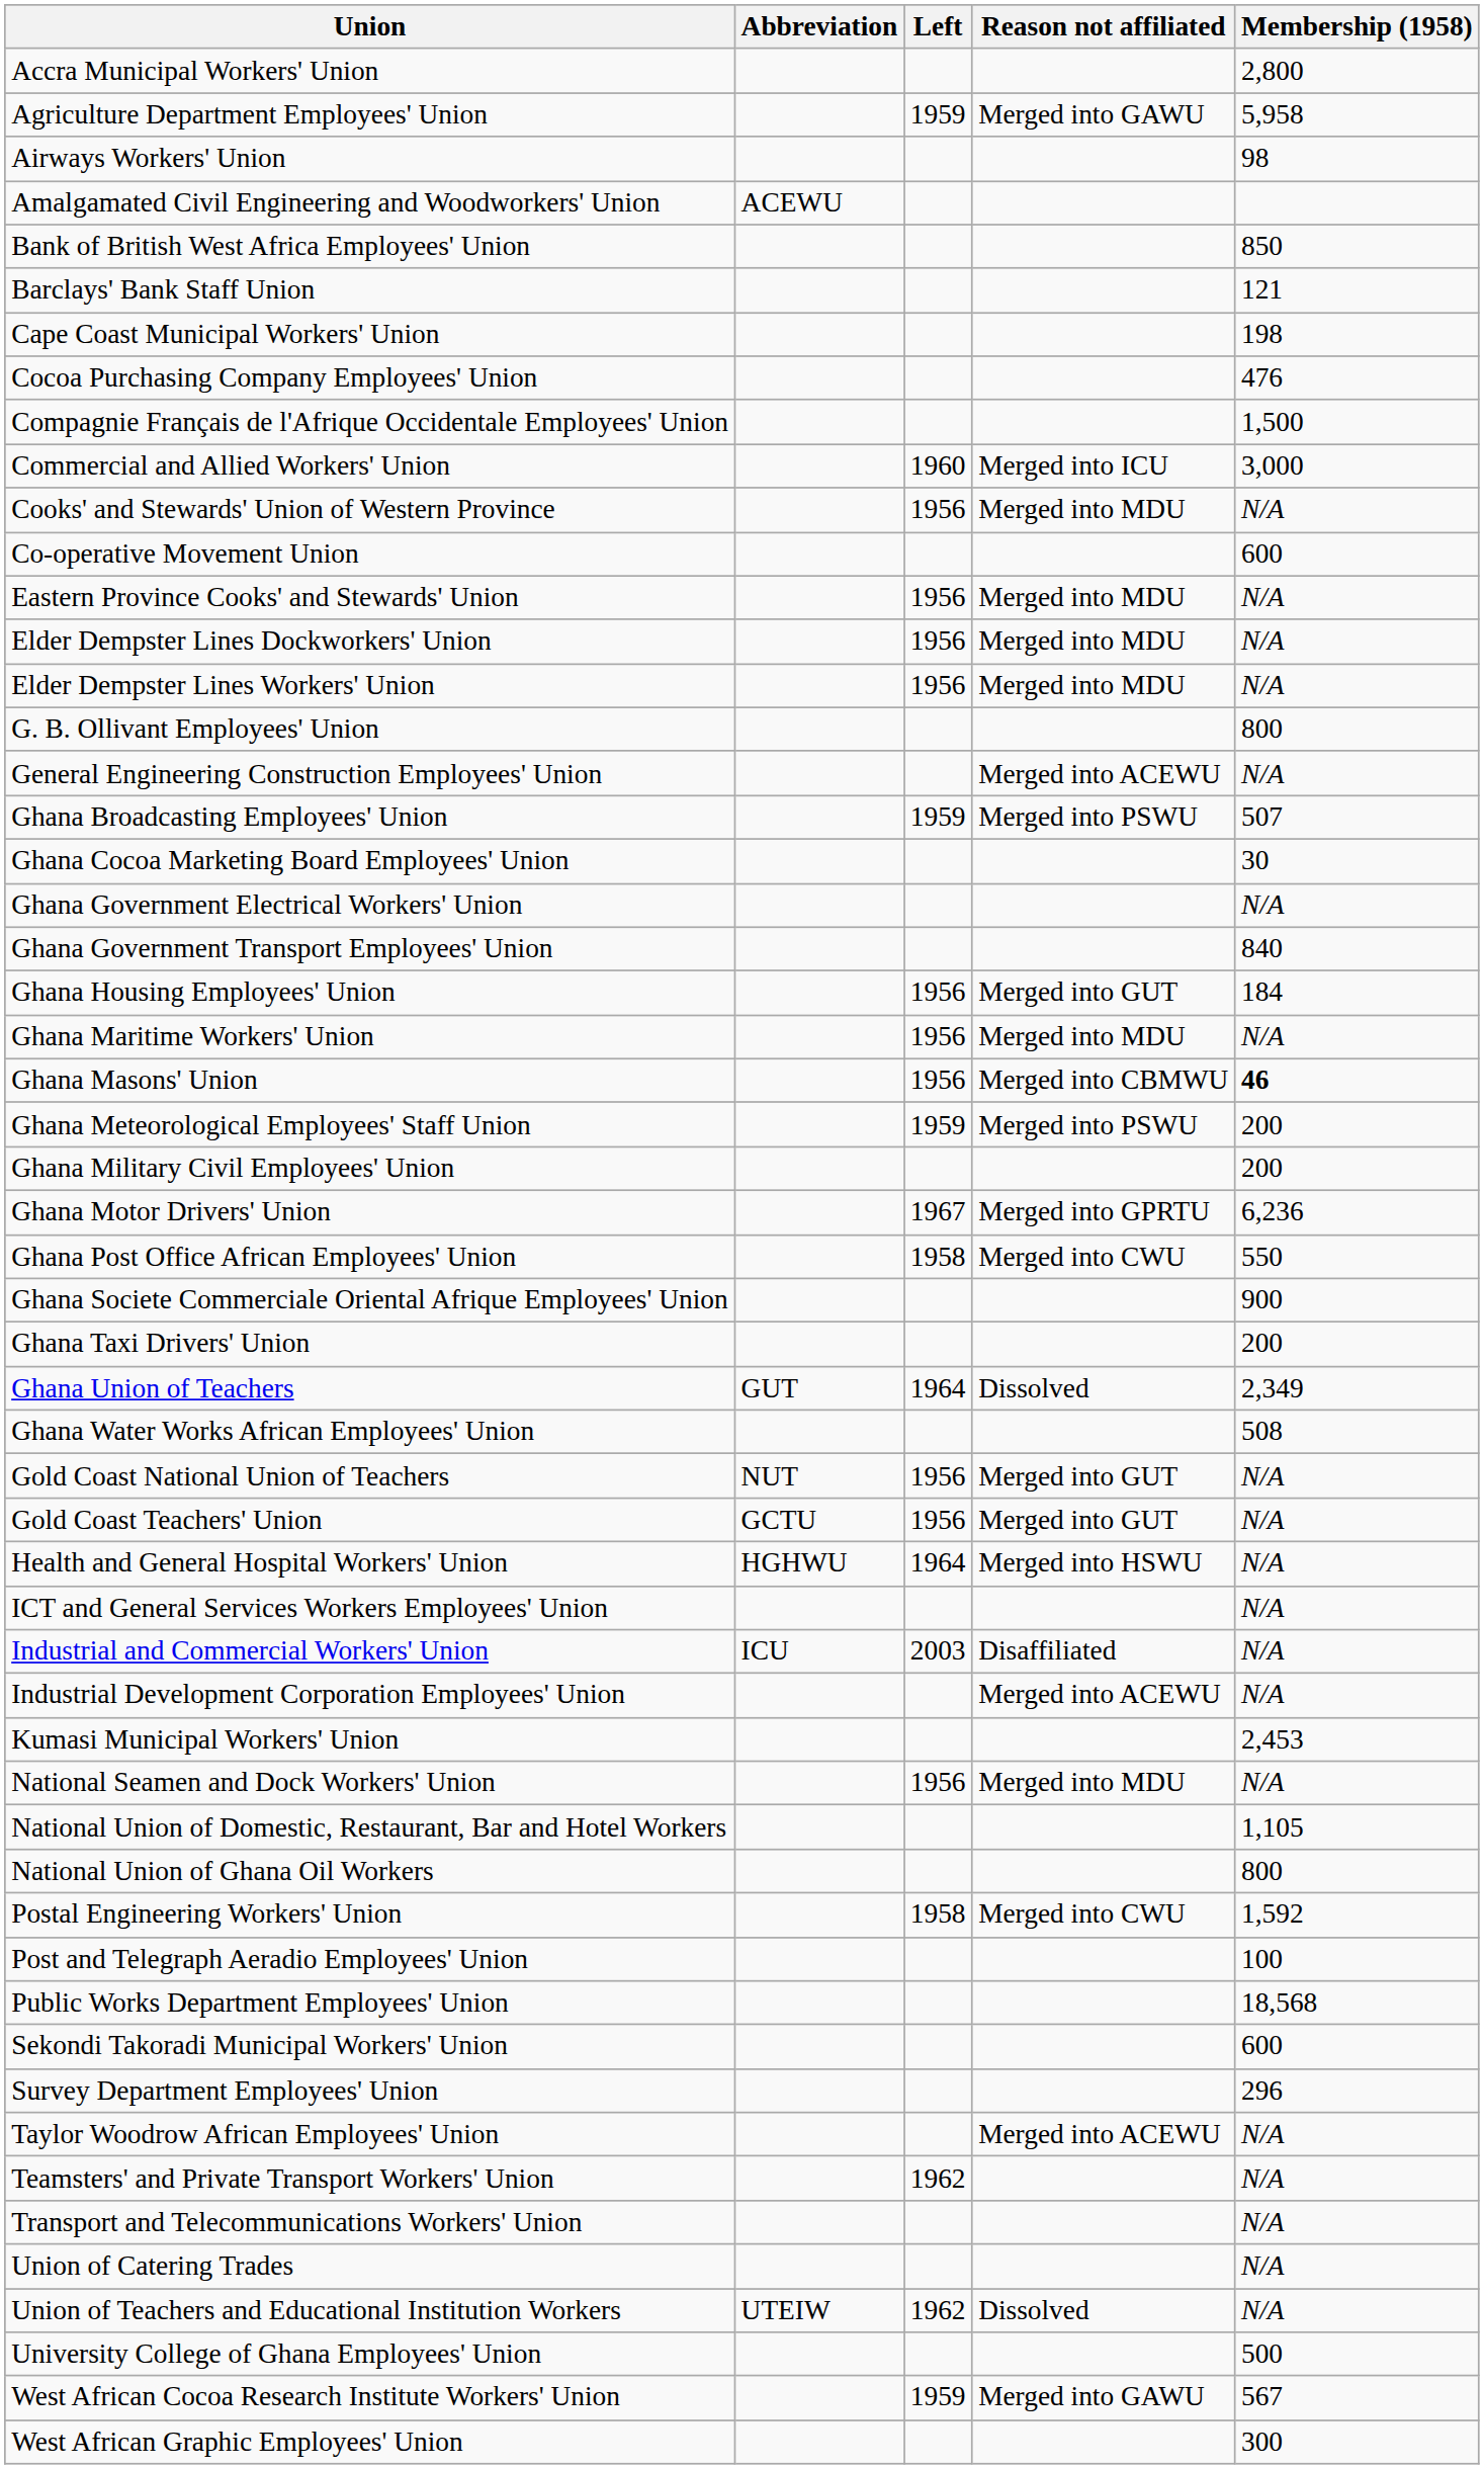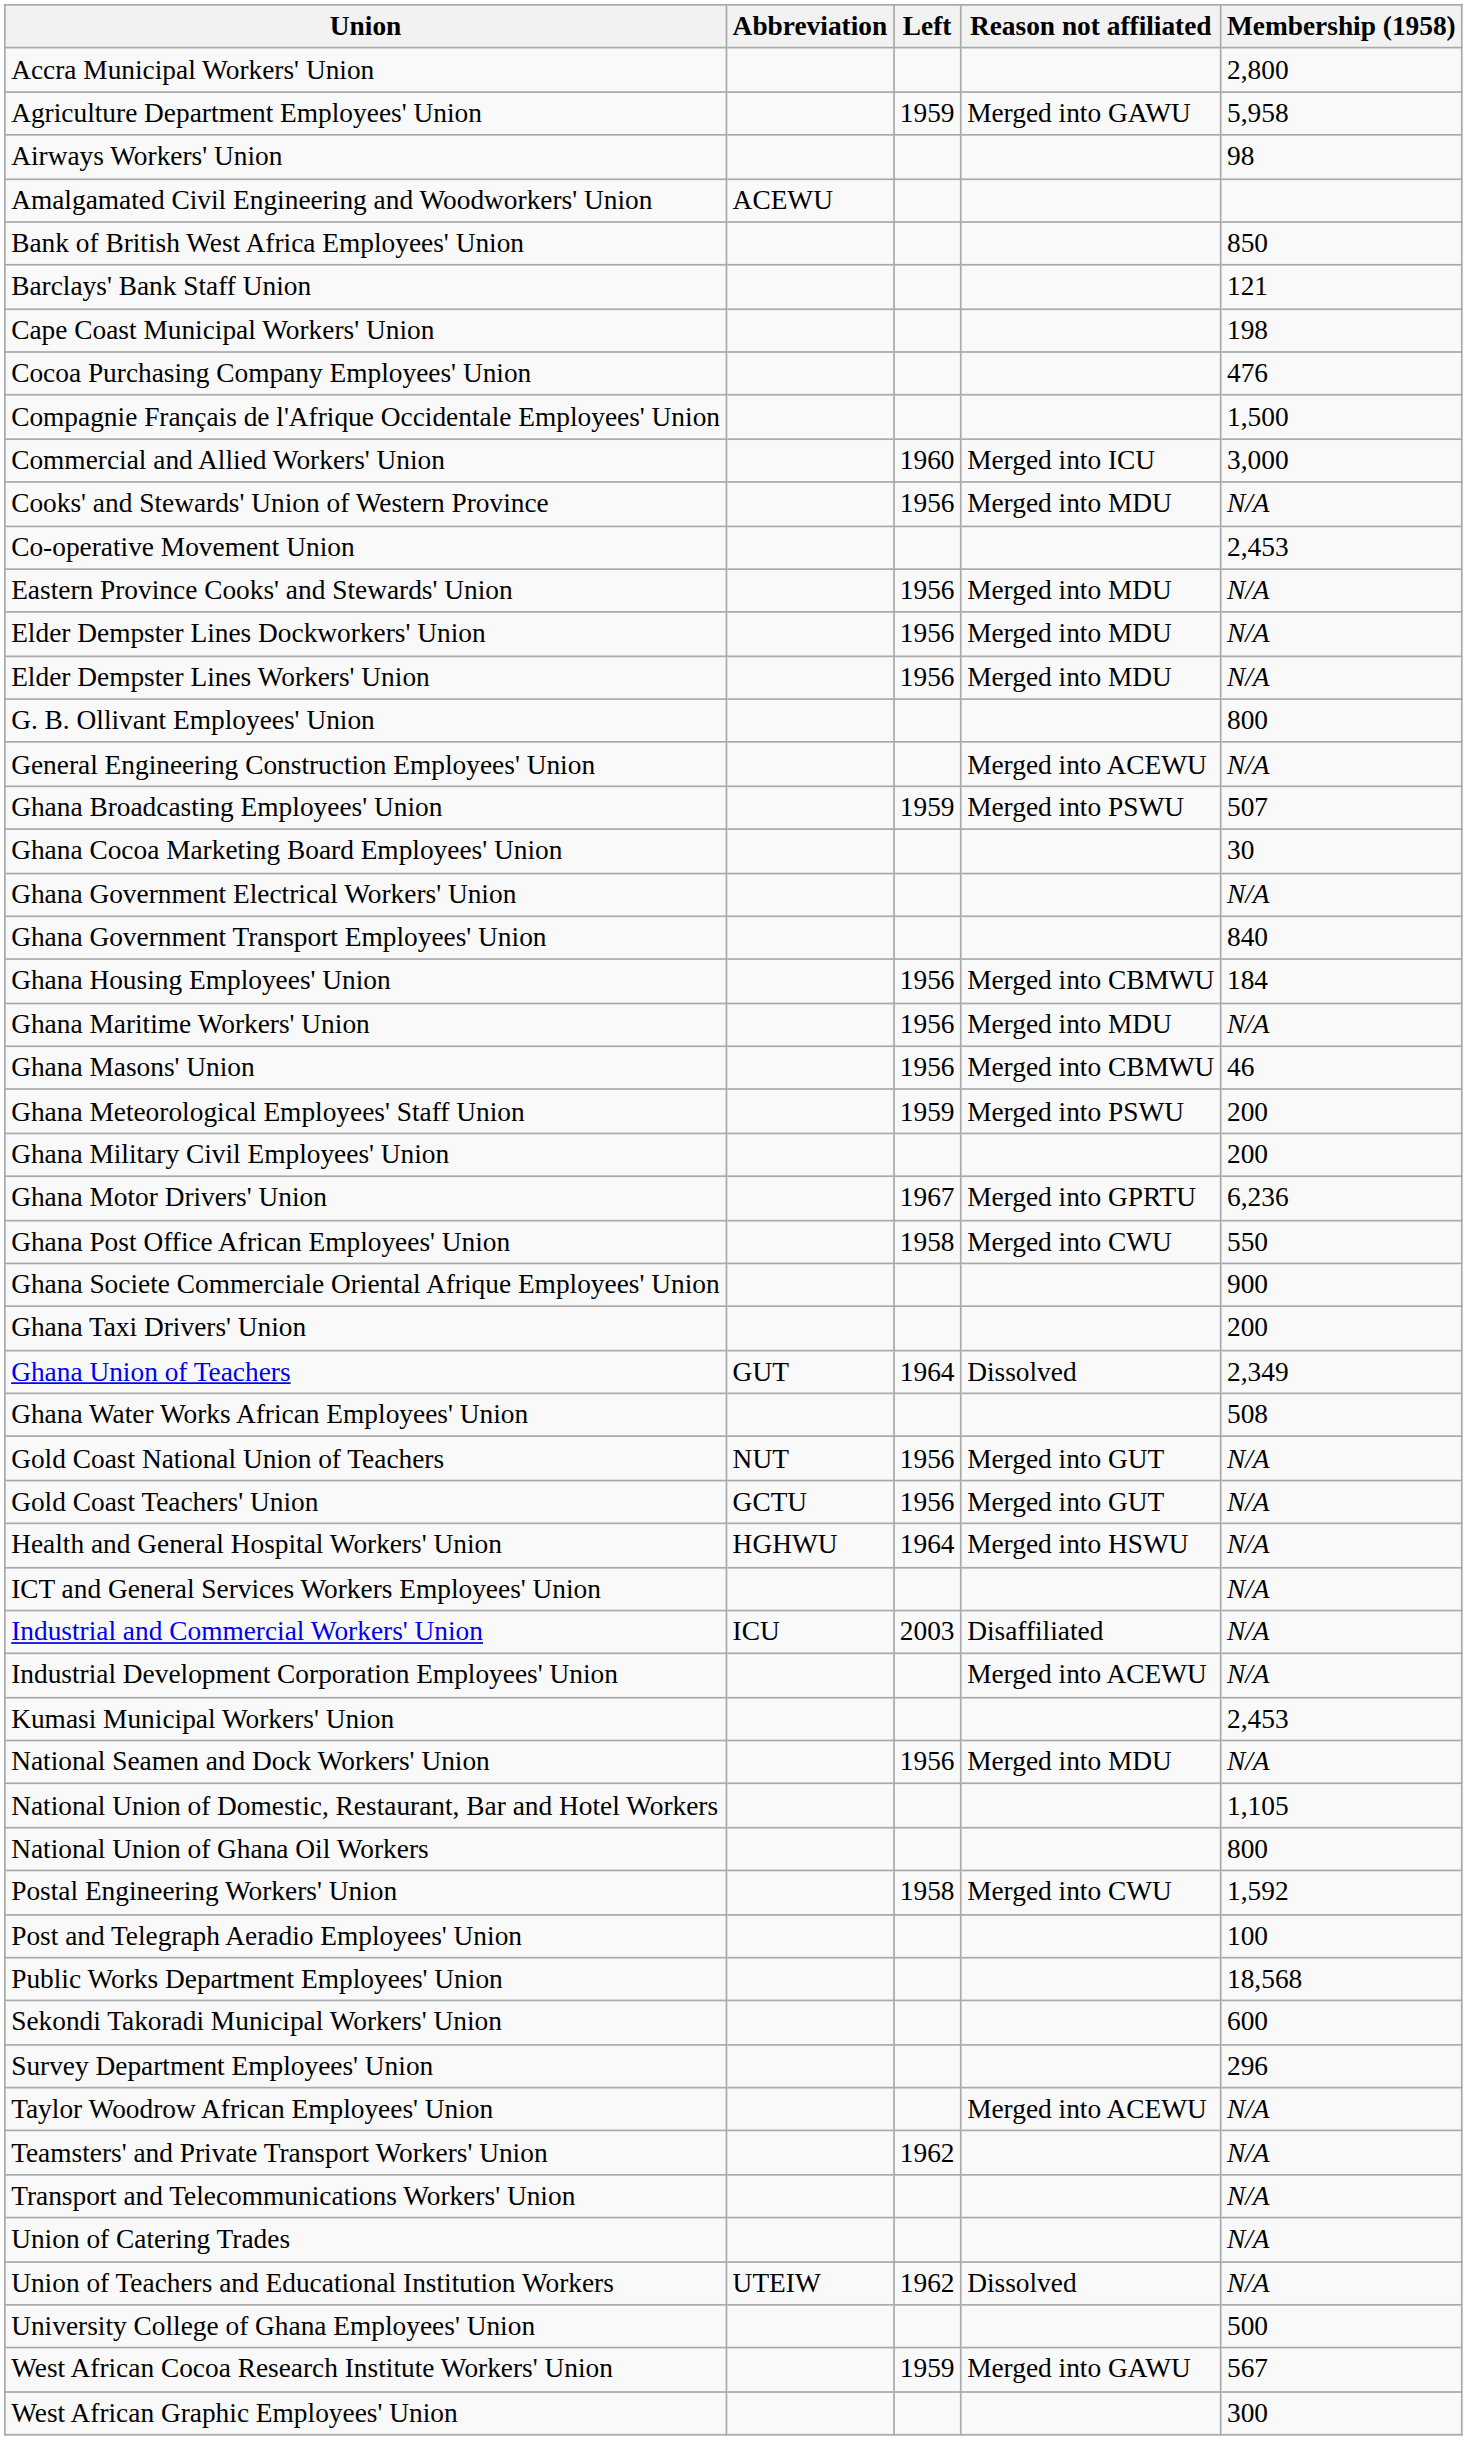 <table class="wikitable sortable">
 <tr>
 <th>Union</th>
 <th>Abbreviation</th>
 <th>Left</th>
 <th>Reason not affiliated</th>
 <th>Membership (1958)</th>
 </tr>
 <tr>
 <td>Accra Municipal Workers' Union</td>
 <td></td>
 <td></td>
 <td></td>
 <td>2,800</td>
 </tr>
 <tr>
 <td>Agriculture Department Employees' Union</td>
 <td></td>
 <td>1959</td>
 <td>Merged into GAWU</td>
 <td>5,958</td>
 </tr>
 <tr>
 <td>Airways Workers' Union</td>
 <td></td>
 <td></td>
 <td></td>
 <td>98</td>
 </tr>
 <tr>
 <td>Amalgamated Civil Engineering and Woodworkers' Union</td>
 <td>ACEWU</td>
 <td></td>
 <td></td>
 <td></td>
 </tr>
 <tr>
 <td>Bank of British West Africa Employees' Union</td>
 <td></td>
 <td></td>
 <td></td>
 <td>850</td>
 </tr>
 <tr>
 <td>Barclays' Bank Staff Union</td>
 <td></td>
 <td></td>
 <td></td>
 <td>121</td>
 </tr>
 <tr>
 <td>Cape Coast Municipal Workers' Union</td>
 <td></td>
 <td></td>
 <td></td>
 <td>198</td>
 </tr>
 <tr>
 <td>Cocoa Purchasing Company Employees' Union</td>
 <td></td>
 <td></td>
 <td></td>
 <td>476</td>
 </tr>
 <tr>
 <td>Compagnie Français de l'Afrique Occidentale Employees' Union</td>
 <td></td>
 <td></td>
 <td></td>
 <td>1,500</td>
 </tr>
 <tr>
 <td>Commercial and Allied Workers' Union</td>
 <td></td>
 <td>1960</td>
 <td>Merged into ICU</td>
 <td>3,000</td>
 </tr>
 <tr>
 <td>Cooks' and Stewards' Union of Western Province</td>
 <td></td>
 <td>1956</td>
 <td>Merged into MDU</td>
 <td><em>N/A</em></td>
 </tr>
 <tr>
 <td>Co-operative Movement Union</td>
 <td></td>
 <td></td>
 <td></td>
-<td>600</td>
+<td>2,453</td>
 </tr>
 <tr>
 <td>Eastern Province Cooks' and Stewards' Union</td>
 <td></td>
 <td>1956</td>
 <td>Merged into MDU</td>
 <td><em>N/A</em></td>
 </tr>
 <tr>
 <td>Elder Dempster Lines Dockworkers' Union</td>
 <td></td>
 <td>1956</td>
 <td>Merged into MDU</td>
 <td><em>N/A</em></td>
 </tr>
 <tr>
 <td>Elder Dempster Lines Workers' Union</td>
 <td></td>
 <td>1956</td>
 <td>Merged into MDU</td>
 <td><em>N/A</em></td>
 </tr>
 <tr>
 <td>G. B. Ollivant Employees' Union</td>
 <td></td>
 <td></td>
 <td></td>
 <td>800</td>
 </tr>
 <tr>
 <td>General Engineering Construction Employees' Union</td>
 <td></td>
 <td></td>
 <td>Merged into ACEWU</td>
 <td><em>N/A</em></td>
 </tr>
 <tr>
 <td>Ghana Broadcasting Employees' Union</td>
 <td></td>
 <td>1959</td>
 <td>Merged into PSWU</td>
 <td>507</td>
 </tr>
 <tr>
 <td>Ghana Cocoa Marketing Board Employees' Union</td>
 <td></td>
 <td></td>
 <td></td>
 <td>30</td>
 </tr>
 <tr>
 <td>Ghana Government Electrical Workers' Union</td>
 <td></td>
 <td></td>
 <td></td>
 <td><em>N/A</em></td>
 </tr>
 <tr>
 <td>Ghana Government Transport Employees' Union</td>
 <td></td>
 <td></td>
 <td></td>
 <td>840</td>
 </tr>
 <tr>
 <td>Ghana Housing Employees' Union</td>
 <td></td>
 <td>1956</td>
-<td>Merged into GUT</td>
+<td>Merged into CBMWU</td>
 <td>184</td>
 </tr>
 <tr>
 <td>Ghana Maritime Workers' Union</td>
 <td></td>
 <td>1956</td>
 <td>Merged into MDU</td>
 <td><em>N/A</em></td>
 </tr>
 <tr>
 <td>Ghana Masons' Union</td>
 <td></td>
 <td>1956</td>
 <td>Merged into CBMWU</td>
-<td><strong>46</strong></td>
+<td>46</td>
 </tr>
 <tr>
 <td>Ghana Meteorological Employees' Staff Union</td>
 <td></td>
 <td>1959</td>
 <td>Merged into PSWU</td>
 <td>200</td>
 </tr>
 <tr>
 <td>Ghana Military Civil Employees' Union</td>
 <td></td>
 <td></td>
 <td></td>
 <td>200</td>
 </tr>
 <tr>
 <td>Ghana Motor Drivers' Union</td>
 <td></td>
 <td>1967</td>
 <td>Merged into GPRTU</td>
 <td>6,236</td>
 </tr>
 <tr>
 <td>Ghana Post Office African Employees' Union</td>
 <td></td>
 <td>1958</td>
 <td>Merged into CWU</td>
 <td>550</td>
 </tr>
 <tr>
 <td>Ghana Societe Commerciale Oriental Afrique Employees' Union</td>
 <td></td>
 <td></td>
 <td></td>
 <td>900</td>
 </tr>
 <tr>
 <td>Ghana Taxi Drivers' Union</td>
 <td></td>
 <td></td>
 <td></td>
 <td>200</td>
 </tr>
 <tr>
 <td><a href='#'>Ghana Union of Teachers</a></td>
 <td>GUT</td>
 <td>1964</td>
 <td>Dissolved</td>
 <td>2,349</td>
 </tr>
 <tr>
 <td>Ghana Water Works African Employees' Union</td>
 <td></td>
 <td></td>
 <td></td>
 <td>508</td>
 </tr>
 <tr>
 <td>Gold Coast National Union of Teachers</td>
 <td>NUT</td>
 <td>1956</td>
 <td>Merged into GUT</td>
 <td><em>N/A</em></td>
 </tr>
 <tr>
 <td>Gold Coast Teachers' Union</td>
 <td>GCTU</td>
 <td>1956</td>
 <td>Merged into GUT</td>
 <td><em>N/A</em></td>
 </tr>
 <tr>
 <td>Health and General Hospital Workers' Union</td>
 <td>HGHWU</td>
 <td>1964</td>
 <td>Merged into HSWU</td>
 <td><em>N/A</em></td>
 </tr>
 <tr>
 <td>ICT and General Services Workers Employees' Union</td>
 <td></td>
 <td></td>
 <td></td>
 <td><em>N/A</em></td>
 </tr>
 <tr>
 <td><a href='#'>Industrial and Commercial Workers' Union</a></td>
 <td>ICU</td>
 <td>2003</td>
 <td>Disaffiliated</td>
 <td><em>N/A</em></td>
 </tr>
 <tr>
 <td>Industrial Development Corporation Employees' Union</td>
 <td></td>
 <td></td>
 <td>Merged into ACEWU</td>
 <td><em>N/A</em></td>
 </tr>
 <tr>
 <td>Kumasi Municipal Workers' Union</td>
 <td></td>
 <td></td>
 <td></td>
 <td>2,453</td>
 </tr>
 <tr>
 <td>National Seamen and Dock Workers' Union</td>
 <td></td>
 <td>1956</td>
 <td>Merged into MDU</td>
 <td><em>N/A</em></td>
 </tr>
 <tr>
 <td>National Union of Domestic, Restaurant, Bar and Hotel Workers</td>
 <td></td>
 <td></td>
 <td></td>
 <td>1,105</td>
 </tr>
 <tr>
 <td>National Union of Ghana Oil Workers</td>
 <td></td>
 <td></td>
 <td></td>
 <td>800</td>
 </tr>
 <tr>
 <td>Postal Engineering Workers' Union</td>
 <td></td>
 <td>1958</td>
 <td>Merged into CWU</td>
 <td>1,592</td>
 </tr>
 <tr>
 <td>Post and Telegraph Aeradio Employees' Union</td>
 <td></td>
 <td></td>
 <td></td>
 <td>100</td>
 </tr>
 <tr>
 <td>Public Works Department Employees' Union</td>
 <td></td>
 <td></td>
 <td></td>
 <td>18,568</td>
 </tr>
 <tr>
 <td>Sekondi Takoradi Municipal Workers' Union</td>
 <td></td>
 <td></td>
 <td></td>
 <td>600</td>
 </tr>
 <tr>
 <td>Survey Department Employees' Union</td>
 <td></td>
 <td></td>
 <td></td>
 <td>296</td>
 </tr>
 <tr>
 <td>Taylor Woodrow African Employees' Union</td>
 <td></td>
 <td></td>
 <td>Merged into ACEWU</td>
 <td><em>N/A</em></td>
 </tr>
 <tr>
 <td>Teamsters' and Private Transport Workers' Union</td>
 <td></td>
 <td>1962</td>
 <td></td>
 <td><em>N/A</em></td>
 </tr>
 <tr>
 <td>Transport and Telecommunications Workers' Union</td>
 <td></td>
 <td></td>
 <td></td>
 <td><em>N/A</em></td>
 </tr>
 <tr>
 <td>Union of Catering Trades</td>
 <td></td>
 <td></td>
 <td></td>
 <td><em>N/A</em></td>
 </tr>
 <tr>
 <td>Union of Teachers and Educational Institution Workers</td>
 <td>UTEIW</td>
 <td>1962</td>
 <td>Dissolved</td>
 <td><em>N/A</em></td>
 </tr>
 <tr>
 <td>University College of Ghana Employees' Union</td>
 <td></td>
 <td></td>
 <td></td>
 <td>500</td>
 </tr>
 <tr>
 <td>West African Cocoa Research Institute Workers' Union</td>
 <td></td>
 <td>1959</td>
 <td>Merged into GAWU</td>
 <td>567</td>
 </tr>
 <tr>
 <td>West African Graphic Employees' Union</td>
 <td></td>
 <td></td>
 <td></td>
 <td>300</td>
 </tr>
 </table>
